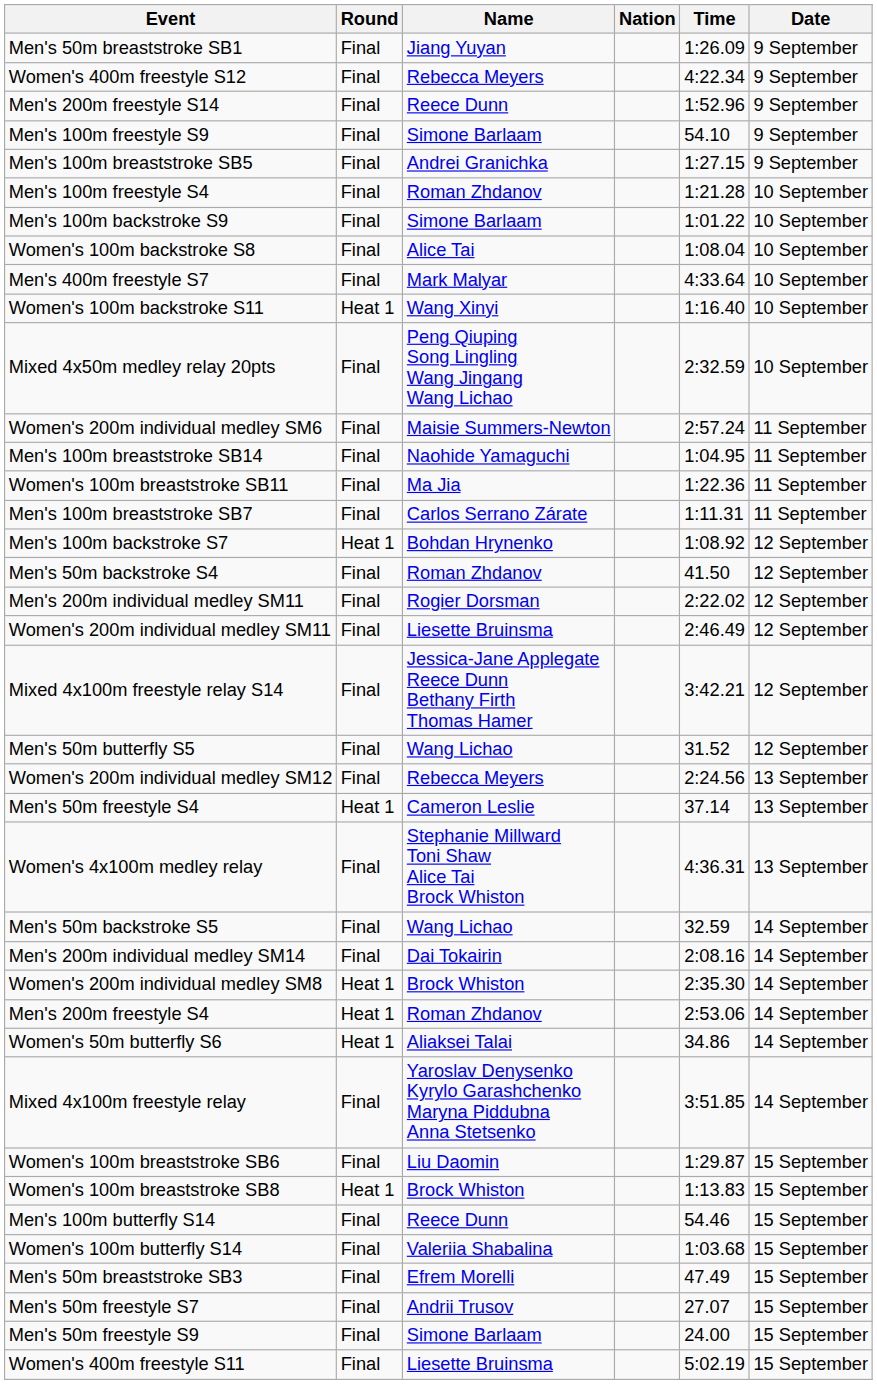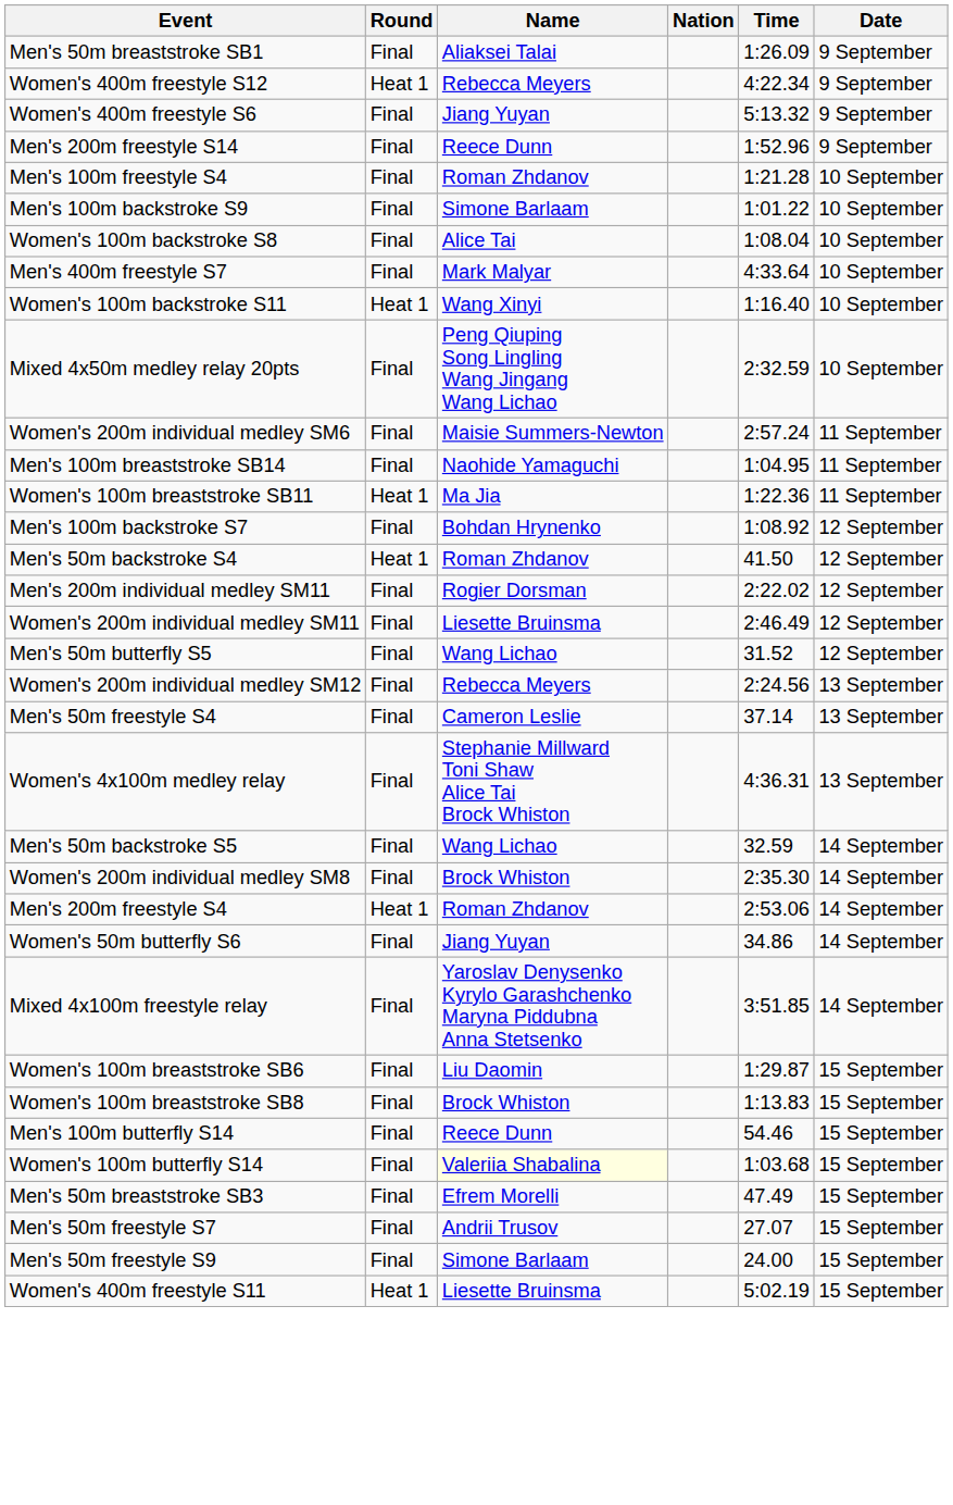 <table class="wikitable sortable">
 <tr>
 <th>Event</th>
 <th>Round</th>
 <th>Name</th>
 <th>Nation</th>
 <th>Time</th>
 <th>Date</th>
 </tr>
 <tr>
 <td>Men's 50m breaststroke SB1</td>
 <td>Final</td>
-<td><a href='#'>Jiang Yuyan</a></td>
+<td><a href='#'>Aliaksei Talai</a></td>
 <td></td>
 <td>1:26.09</td>
 <td>9 September</td>
 </tr>
 <tr>
 <td>Women's 400m freestyle S12</td>
-<td>Final</td>
+<td>Heat 1</td>
 <td><a href='#'>Rebecca Meyers</a></td>
 <td></td>
 <td>4:22.34</td>
+<td>9 September</td>
+</tr>
+<tr>
+<td>Women's 400m freestyle S6</td>
+<td>Final</td>
+<td><a href='#'>Jiang Yuyan</a></td>
+<td></td>
+<td>5:13.32</td>
 <td>9 September</td>
 </tr>
 <tr>
 <td>Men's 200m freestyle S14</td>
 <td>Final</td>
 <td><a href='#'>Reece Dunn</a></td>
 <td></td>
 <td>1:52.96</td>
-<td>9 September</td>
-</tr>
-<tr>
-<td>Men's 100m freestyle S9</td>
-<td>Final</td>
-<td><a href='#'>Simone Barlaam</a></td>
-<td></td>
-<td>54.10</td>
-<td>9 September</td>
-</tr>
-<tr>
-<td>Men's 100m breaststroke SB5</td>
-<td>Final</td>
-<td><a href='#'>Andrei Granichka</a></td>
-<td></td>
-<td>1:27.15</td>
 <td>9 September</td>
 </tr>
 <tr>
 <td>Men's 100m freestyle S4</td>
 <td>Final</td>
 <td><a href='#'>Roman Zhdanov</a></td>
 <td></td>
 <td>1:21.28</td>
 <td>10 September</td>
 </tr>
 <tr>
 <td>Men's 100m backstroke S9</td>
 <td>Final</td>
 <td><a href='#'>Simone Barlaam</a></td>
 <td></td>
 <td>1:01.22</td>
 <td>10 September</td>
 </tr>
 <tr>
 <td>Women's 100m backstroke S8</td>
 <td>Final</td>
 <td><a href='#'>Alice Tai</a></td>
 <td></td>
 <td>1:08.04</td>
 <td>10 September</td>
 </tr>
 <tr>
 <td>Men's 400m freestyle S7</td>
 <td>Final</td>
 <td><a href='#'>Mark Malyar</a></td>
 <td></td>
 <td>4:33.64</td>
 <td>10 September</td>
 </tr>
 <tr>
 <td>Women's 100m backstroke S11</td>
 <td>Heat 1</td>
 <td><a href='#'>Wang Xinyi</a></td>
 <td></td>
 <td>1:16.40</td>
 <td>10 September</td>
 </tr>
 <tr>
 <td>Mixed 4x50m medley relay 20pts</td>
 <td>Final</td>
 <td><a href='#'>Peng Qiuping</a><br><a href='#'>Song Lingling</a><br><a href='#'>Wang Jingang</a><br><a href='#'>Wang Lichao</a></td>
 <td></td>
 <td>2:32.59</td>
 <td>10 September</td>
 </tr>
 <tr>
 <td>Women's 200m individual medley SM6</td>
 <td>Final</td>
 <td><a href='#'>Maisie Summers-Newton</a></td>
 <td></td>
 <td>2:57.24</td>
 <td>11 September</td>
 </tr>
 <tr>
 <td>Men's 100m breaststroke SB14</td>
 <td>Final</td>
 <td><a href='#'>Naohide Yamaguchi</a></td>
 <td></td>
 <td>1:04.95</td>
 <td>11 September</td>
 </tr>
 <tr>
 <td>Women's 100m breaststroke SB11</td>
-<td>Final</td>
+<td>Heat 1</td>
 <td><a href='#'>Ma Jia</a></td>
 <td></td>
 <td>1:22.36</td>
 <td>11 September</td>
 </tr>
 <tr>
-<td>Men's 100m breaststroke SB7</td>
+<td>Men's 100m backstroke S7</td>
 <td>Final</td>
-<td><a href='#'>Carlos Serrano Zárate</a></td>
-<td></td>
-<td>1:11.31</td>
-<td>11 September</td>
-</tr>
-<tr>
-<td>Men's 100m backstroke S7</td>
-<td>Heat 1</td>
 <td><a href='#'>Bohdan Hrynenko</a></td>
 <td></td>
 <td>1:08.92</td>
 <td>12 September</td>
 </tr>
 <tr>
 <td>Men's 50m backstroke S4</td>
-<td>Final</td>
+<td>Heat 1</td>
 <td><a href='#'>Roman Zhdanov</a></td>
 <td></td>
 <td>41.50</td>
 <td>12 September</td>
 </tr>
 <tr>
 <td>Men's 200m individual medley SM11</td>
 <td>Final</td>
 <td><a href='#'>Rogier Dorsman</a></td>
 <td></td>
 <td>2:22.02</td>
 <td>12 September</td>
 </tr>
 <tr>
 <td>Women's 200m individual medley SM11</td>
 <td>Final</td>
 <td><a href='#'>Liesette Bruinsma</a></td>
 <td></td>
 <td>2:46.49</td>
 <td>12 September</td>
 </tr>
 <tr>
-<td>Mixed 4x100m freestyle relay S14</td>
-<td>Final</td>
-<td><a href='#'>Jessica-Jane Applegate</a><br><a href='#'>Reece Dunn</a><br><a href='#'>Bethany Firth</a><br><a href='#'>Thomas Hamer</a></td>
-<td></td>
-<td>3:42.21</td>
-<td>12 September</td>
-</tr>
-<tr>
 <td>Men's 50m butterfly S5</td>
 <td>Final</td>
 <td><a href='#'>Wang Lichao</a></td>
 <td></td>
 <td>31.52</td>
 <td>12 September</td>
 </tr>
 <tr>
 <td>Women's 200m individual medley SM12</td>
 <td>Final</td>
 <td><a href='#'>Rebecca Meyers</a></td>
 <td></td>
 <td>2:24.56</td>
 <td>13 September</td>
 </tr>
 <tr>
 <td>Men's 50m freestyle S4</td>
-<td>Heat 1</td>
+<td>Final</td>
 <td><a href='#'>Cameron Leslie</a></td>
 <td></td>
 <td>37.14</td>
 <td>13 September</td>
 </tr>
 <tr>
 <td>Women's 4x100m medley relay</td>
 <td>Final</td>
 <td><a href='#'>Stephanie Millward</a><br><a href='#'>Toni Shaw</a><br><a href='#'>Alice Tai</a><br><a href='#'>Brock Whiston</a></td>
 <td></td>
 <td>4:36.31</td>
 <td>13 September</td>
 </tr>
 <tr>
 <td>Men's 50m backstroke S5</td>
 <td>Final</td>
 <td><a href='#'>Wang Lichao</a></td>
 <td></td>
 <td>32.59</td>
 <td>14 September</td>
 </tr>
 <tr>
-<td>Men's 200m individual medley SM14</td>
+<td>Women's 200m individual medley SM8</td>
 <td>Final</td>
-<td><a href='#'>Dai Tokairin</a></td>
-<td></td>
-<td>2:08.16</td>
-<td>14 September</td>
-</tr>
-<tr>
-<td>Women's 200m individual medley SM8</td>
-<td>Heat 1</td>
 <td><a href='#'>Brock Whiston</a></td>
 <td></td>
 <td>2:35.30</td>
 <td>14 September</td>
 </tr>
 <tr>
 <td>Men's 200m freestyle S4</td>
 <td>Heat 1</td>
 <td><a href='#'>Roman Zhdanov</a></td>
 <td></td>
 <td>2:53.06</td>
 <td>14 September</td>
 </tr>
 <tr>
 <td>Women's 50m butterfly S6</td>
-<td>Heat 1</td>
-<td><a href='#'>Aliaksei Talai</a></td>
+<td>Final</td>
+<td><a href='#'>Jiang Yuyan</a></td>
 <td></td>
 <td>34.86</td>
 <td>14 September</td>
 </tr>
 <tr>
 <td>Mixed 4x100m freestyle relay</td>
 <td>Final</td>
 <td><a href='#'>Yaroslav Denysenko</a><br><a href='#'>Kyrylo Garashchenko</a><br><a href='#'>Maryna Piddubna</a><br><a href='#'>Anna Stetsenko</a></td>
 <td></td>
 <td>3:51.85</td>
 <td>14 September</td>
 </tr>
 <tr>
 <td>Women's 100m breaststroke SB6</td>
 <td>Final</td>
 <td><a href='#'>Liu Daomin</a></td>
 <td></td>
 <td>1:29.87</td>
 <td>15 September</td>
 </tr>
 <tr>
 <td>Women's 100m breaststroke SB8</td>
-<td>Heat 1</td>
+<td>Final</td>
 <td><a href='#'>Brock Whiston</a></td>
 <td></td>
 <td>1:13.83</td>
 <td>15 September</td>
 </tr>
 <tr>
 <td>Men's 100m butterfly S14</td>
 <td>Final</td>
 <td><a href='#'>Reece Dunn</a></td>
 <td></td>
 <td>54.46</td>
 <td>15 September</td>
 </tr>
 <tr>
 <td>Women's 100m butterfly S14</td>
 <td>Final</td>
-<td><a href='#'>Valeriia Shabalina</a></td>
+<td style="background: lightyellow;"><a href='#'>Valeriia Shabalina</a></td>
 <td></td>
 <td>1:03.68</td>
 <td>15 September</td>
 </tr>
 <tr>
 <td>Men's 50m breaststroke SB3</td>
 <td>Final</td>
 <td><a href='#'>Efrem Morelli</a></td>
 <td></td>
 <td>47.49</td>
 <td>15 September</td>
 </tr>
 <tr>
 <td>Men's 50m freestyle S7</td>
 <td>Final</td>
 <td><a href='#'>Andrii Trusov</a></td>
 <td></td>
 <td>27.07</td>
 <td>15 September</td>
 </tr>
 <tr>
 <td>Men's 50m freestyle S9</td>
 <td>Final</td>
 <td><a href='#'>Simone Barlaam</a></td>
 <td></td>
 <td>24.00</td>
 <td>15 September</td>
 </tr>
 <tr>
 <td>Women's 400m freestyle S11</td>
-<td>Final</td>
+<td>Heat 1</td>
 <td><a href='#'>Liesette Bruinsma</a></td>
 <td></td>
 <td>5:02.19</td>
 <td>15 September</td>
 </tr>
 </table>
